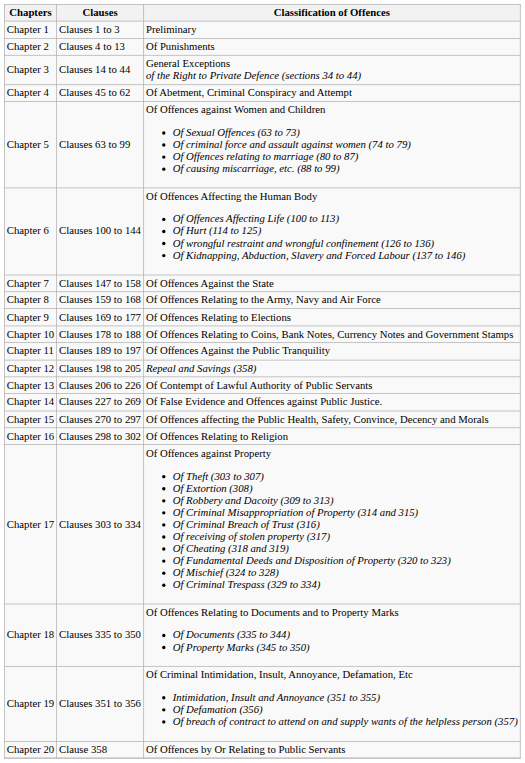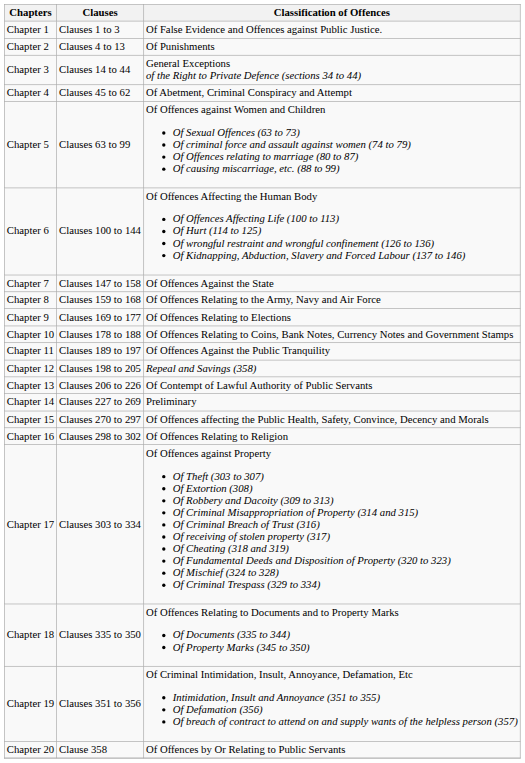 <table class="wikitable sortable">
 <tr>
 <th>Chapters</th>
 <th>Clauses</th>
 <th>Classification of Offences</th>
 </tr>
 <tr>
 <td>Chapter 1</td>
 <td>Clauses 1 to 3</td>
-<td>Preliminary</td>
+<td>Of False Evidence and  Offences against Public Justice.</td>
 </tr>
 <tr>
 <td>Chapter 2</td>
 <td>Clauses 4 to 13</td>
 <td>Of Punishments</td>
 </tr>
 <tr>
 <td>Chapter 3</td>
 <td>Clauses 14 to 44</td>
 <td>General Exceptions  <br><em>of the Right to Private Defence (sections 34 to 44)</em></td>
 </tr>
 <tr>
 <td>Chapter 4</td>
 <td>Clauses 45 to 62</td>
 <td>Of Abetment, Criminal Conspiracy and Attempt</td>
 </tr>
 <tr>
 <td>Chapter 5</td>
 <td>Clauses 63 to 99</td>
 <td>Of Offences against Women and Children<br><ul><li><em>Of Sexual Offences (63 to 73)</em></li><li><em>Of criminal force and assault against women (74 to 79)</em></li><li><em>Of Offences relating to marriage (80 to 87)</em></li><li><em>Of causing miscarriage, etc. (88 to 99)</em></li></ul></td>
 </tr>
 <tr>
 <td>Chapter 6</td>
 <td>Clauses 100 to 144</td>
 <td>Of Offences Affecting the Human Body<br><ul><li><em>Of Offences Affecting Life (100 to 113)</em></li><li><em>Of Hurt (114 to 125)</em></li><li><em>Of wrongful restraint and wrongful confinement (126 to 136)</em></li><li><em>Of Kidnapping, Abduction, Slavery and Forced Labour (137 to 146)</em></li></ul></td>
 </tr>
 <tr>
 <td>Chapter 7</td>
 <td>Clauses 147 to 158</td>
 <td>Of Offences Against the State</td>
 </tr>
 <tr>
 <td>Chapter 8</td>
 <td>Clauses 159 to 168</td>
 <td>Of Offences Relating to the Army, Navy and Air Force</td>
 </tr>
 <tr>
 <td>Chapter 9</td>
 <td>Clauses 169 to 177</td>
 <td>Of Offences Relating to Elections</td>
 </tr>
 <tr>
 <td>Chapter 10</td>
 <td>Clauses 178 to 188</td>
 <td>Of Offences Relating to Coins, Bank Notes, Currency Notes and Government Stamps</td>
 </tr>
 <tr>
 <td>Chapter 11</td>
 <td>Clauses 189 to 197</td>
 <td>Of Offences Against the Public Tranquility</td>
 </tr>
 <tr>
 <td>Chapter 12</td>
 <td>Clauses 198 to 205</td>
 <td><em>Repeal and Savings (358)</em></td>
 </tr>
 <tr>
 <td>Chapter 13</td>
 <td>Clauses 206 to 226</td>
 <td>Of Contempt of Lawful Authority of Public Servants</td>
 </tr>
 <tr>
 <td>Chapter 14</td>
 <td>Clauses 227 to 269</td>
-<td>Of False Evidence and  Offences against Public Justice.</td>
+<td>Preliminary</td>
 </tr>
 <tr>
 <td>Chapter 15</td>
 <td>Clauses 270 to 297</td>
 <td>Of Offences affecting the Public Health, Safety, Convince, Decency and Morals</td>
 </tr>
 <tr>
 <td>Chapter 16</td>
 <td>Clauses 298 to 302</td>
 <td>Of Offences Relating to Religion</td>
 </tr>
 <tr>
 <td>Chapter 17</td>
 <td>Clauses 303 to 334</td>
 <td>Of Offences against Property<br><ul><li><em>Of Theft (303 to 307)</em></li><li><em>Of Extortion (308)</em></li><li><em>Of Robbery and Dacoity (309 to 313)</em></li><li><em>Of Criminal Misappropriation of Property (314 and 315)</em></li><li><em>Of Criminal Breach of Trust (316)</em></li><li><em>Of receiving of stolen property (317)</em></li><li><em>Of Cheating (318 and 319)</em></li><li><em>Of Fundamental Deeds and Disposition of Property (320 to 323)</em></li><li><em>Of Mischief (324 to 328)</em></li><li><em>Of Criminal Trespass (329 to 334)</em></li></ul></td>
 </tr>
 <tr>
 <td>Chapter 18</td>
 <td>Clauses 335 to 350</td>
 <td>Of Offences Relating to Documents and to Property Marks<br><ul><li><em>Of Documents (335 to 344)</em></li><li><em>Of Property Marks (345 to 350)</em></li></ul></td>
 </tr>
 <tr>
 <td>Chapter 19</td>
 <td>Clauses 351 to 356</td>
 <td>Of Criminal Intimidation, Insult, Annoyance, Defamation, Etc<br><ul><li><em>Intimidation, Insult and Annoyance (351 to 355)</em></li><li><em>Of Defamation (356)</em></li><li><em>Of breach of contract to attend on and supply wants of the helpless person (357)</em></li></ul></td>
 </tr>
 <tr>
 <td>Chapter 20</td>
 <td>Clause 358</td>
 <td>Of Offences by Or Relating to Public Servants</td>
 </tr>
 <tr>
 </tr>
 </table>
